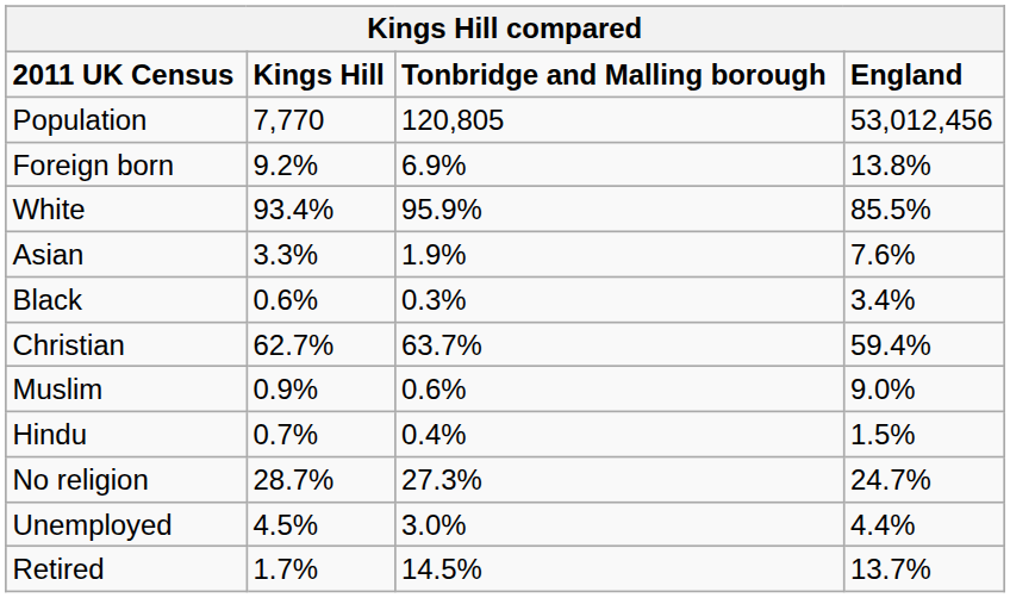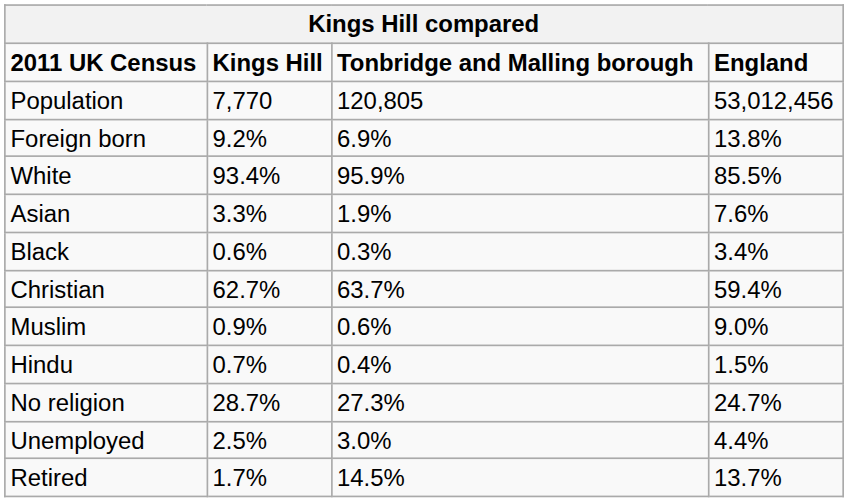 <table class="wikitable" id="toc" style="float: right; margin-left: 2em; width: 40%; font-size: 90%;" cellspacing="3">
 <tr>
 <th colspan="4"><strong>Kings Hill compared</strong></th>
 </tr>
 <tr>
 <td><strong>2011 UK Census</strong></td>
 <td><strong>Kings Hill</strong></td>
 <td><strong>Tonbridge and Malling borough</strong></td>
 <td><strong>England</strong></td>
 </tr>
 <tr>
 <td>Population</td>
 <td>7,770</td>
 <td>120,805</td>
 <td>53,012,456</td>
 </tr>
 <tr>
 <td>Foreign born</td>
 <td>9.2%</td>
 <td>6.9%</td>
 <td>13.8%</td>
 </tr>
 <tr>
 <td>White</td>
 <td>93.4%</td>
 <td>95.9%</td>
 <td>85.5%</td>
 </tr>
 <tr>
 <td>Asian</td>
 <td>3.3%</td>
 <td>1.9%</td>
 <td>7.6%</td>
 </tr>
 <tr>
 <td>Black</td>
 <td>0.6%</td>
 <td>0.3%</td>
 <td>3.4%</td>
 </tr>
 <tr>
 <td>Christian</td>
 <td>62.7%</td>
 <td>63.7%</td>
 <td>59.4%</td>
 </tr>
 <tr>
 <td>Muslim</td>
 <td>0.9%</td>
 <td>0.6%</td>
 <td>9.0%</td>
 </tr>
 <tr>
 <td>Hindu</td>
 <td>0.7%</td>
 <td>0.4%</td>
 <td>1.5%</td>
 </tr>
 <tr>
 <td>No religion</td>
 <td>28.7%</td>
 <td>27.3%</td>
 <td>24.7%</td>
 </tr>
 <tr>
 <td>Unemployed</td>
-<td>4.5%</td>
+<td>2.5%</td>
 <td>3.0%</td>
 <td>4.4%</td>
 </tr>
 <tr>
 <td>Retired</td>
 <td>1.7%</td>
 <td>14.5%</td>
 <td>13.7%</td>
 </tr>
 </table>
